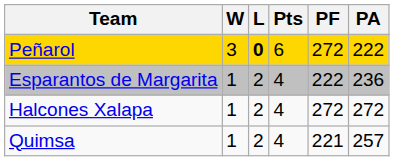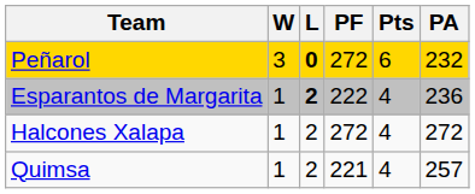 <table class="wikitable">
 <tr>
 <th>Team</th>
 <th>W</th>
 <th>L</th>
+<th>PF</th>
 <th>Pts</th>
-<th>PF</th>
 <th>PA</th>
 </tr>
 <tr bgcolor="gold">
 <td> <a href='#'>Peñarol</a></td>
 <td>3</td>
 <td><strong>0</strong></td>
+<td>272</td>
 <td>6</td>
-<td>272</td>
-<td>222</td>
+<td>232</td>
 </tr>
 <tr bgcolor="silver">
 <td> <a href='#'>Esparantos de Margarita</a></td>
 <td>1</td>
-<td>2</td>
+<td><strong>2</strong></td>
+<td>222</td>
 <td>4</td>
-<td>222</td>
 <td>236</td>
 </tr>
 <tr bgcolor=>
 <td> <a href='#'>Halcones Xalapa</a></td>
 <td>1</td>
 <td>2</td>
+<td>272</td>
 <td>4</td>
-<td>272</td>
 <td>272</td>
 </tr>
 <tr bgcolor=>
 <td> <a href='#'>Quimsa</a></td>
 <td>1</td>
 <td>2</td>
+<td>221</td>
 <td>4</td>
-<td>221</td>
 <td>257</td>
 </tr>
 </table>
